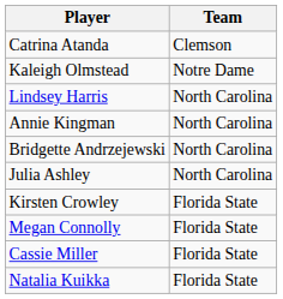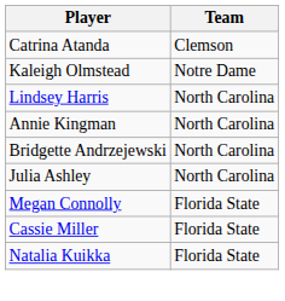 <table class="wikitable">
 <tr>
 <th>Player</th>
 <th>Team</th>
 </tr>
 <tr>
 <td>Catrina Atanda</td>
 <td>Clemson</td>
 </tr>
 <tr>
 <td>Kaleigh Olmstead</td>
 <td>Notre Dame</td>
 </tr>
 <tr>
 <td><a href='#'>Lindsey Harris</a></td>
 <td>North Carolina</td>
 </tr>
 <tr>
 <td>Annie Kingman</td>
 <td>North Carolina</td>
 </tr>
 <tr>
 <td>Bridgette Andrzejewski</td>
 <td>North Carolina</td>
 </tr>
 <tr>
 <td>Julia Ashley</td>
 <td>North Carolina</td>
 </tr>
 <tr>
-<td>Kirsten Crowley</td>
-<td>Florida State</td>
-</tr>
-<tr>
 <td><a href='#'>Megan Connolly</a></td>
 <td>Florida State</td>
 </tr>
 <tr>
 <td><a href='#'>Cassie Miller</a></td>
 <td>Florida State</td>
 </tr>
 <tr>
 <td><a href='#'>Natalia Kuikka</a></td>
 <td>Florida State</td>
 </tr>
 </table>
